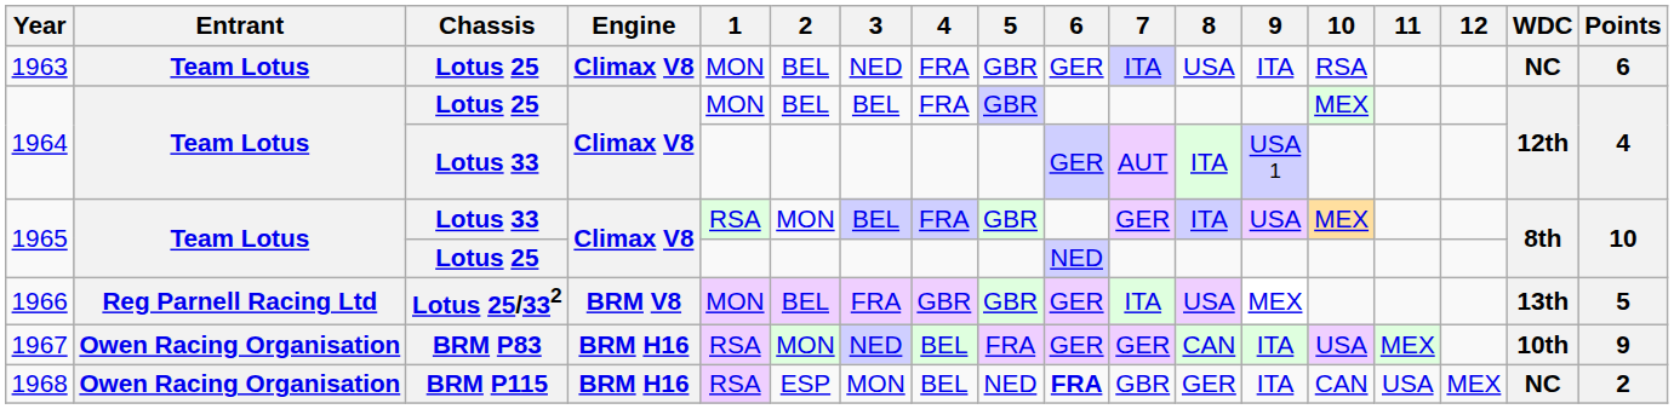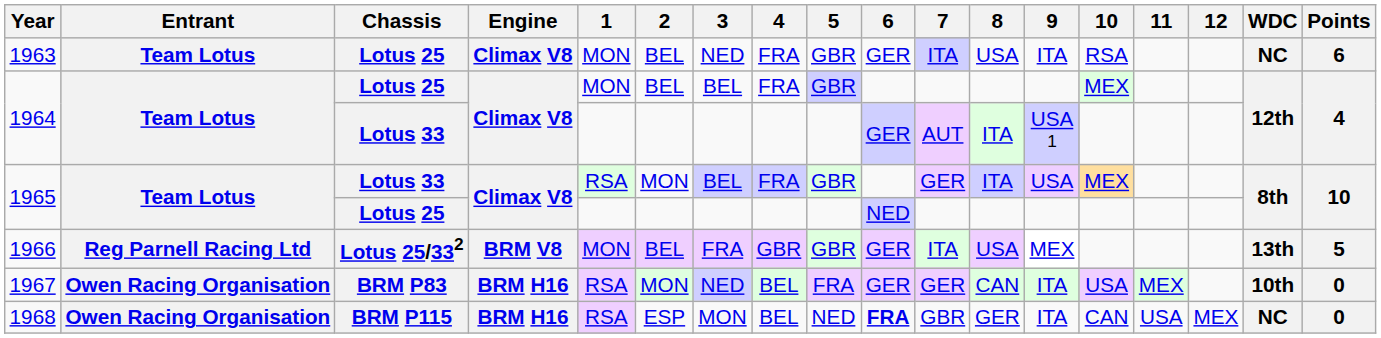 <table class="wikitable" style="text-align:center; font-size:90%">
 <tr>
 <th>Year</th>
 <th>Entrant</th>
 <th>Chassis</th>
 <th>Engine</th>
 <th>1</th>
 <th>2</th>
 <th>3</th>
 <th>4</th>
 <th>5</th>
 <th>6</th>
 <th>7</th>
 <th>8</th>
 <th>9</th>
 <th>10</th>
 <th>11</th>
 <th>12</th>
 <th>WDC</th>
 <th>Points</th>
 </tr>
 <tr>
 <td><a href='#'>1963</a></td>
 <th><a href='#'>Team Lotus</a></th>
 <th><a href='#'>Lotus</a> <a href='#'>25</a></th>
 <th><a href='#'>Climax</a> <a href='#'>V8</a></th>
 <td><a href='#'>MON</a></td>
 <td><a href='#'>BEL</a></td>
 <td><a href='#'>NED</a></td>
 <td><a href='#'>FRA</a></td>
 <td><a href='#'>GBR</a></td>
 <td><a href='#'>GER</a></td>
 <td style="background:#CFCFFF;"><a href='#'>ITA</a><br></td>
 <td><a href='#'>USA</a></td>
 <td><a href='#'>ITA</a></td>
 <td><a href='#'>RSA</a></td>
 <td></td>
 <td></td>
 <th>NC</th>
 <th>6</th>
 </tr>
 <tr>
 <td rowspan="2"><a href='#'>1964</a></td>
 <th rowspan="2"><a href='#'>Team Lotus</a></th>
 <th><a href='#'>Lotus</a> <a href='#'>25</a></th>
 <th rowspan="2"><a href='#'>Climax</a> <a href='#'>V8</a></th>
 <td><a href='#'>MON</a></td>
 <td><a href='#'>BEL</a></td>
 <td><a href='#'>BEL</a></td>
 <td><a href='#'>FRA</a></td>
 <td style="background:#CFCFFF;"><a href='#'>GBR</a><br></td>
 <td></td>
 <td></td>
 <td></td>
 <td></td>
 <td style="background:#DFFFDF;"><a href='#'>MEX</a><br></td>
 <td></td>
 <td></td>
 <th rowspan="2">12th</th>
 <th rowspan="2">4</th>
 </tr>
 <tr>
 <th><a href='#'>Lotus</a> <a href='#'>33</a></th>
 <td></td>
 <td></td>
 <td></td>
 <td></td>
 <td></td>
 <td style="background:#CFCFFF;"><a href='#'>GER</a><br></td>
 <td style="background:#EFCFFF;"><a href='#'>AUT</a><br></td>
 <td style="background:#DFFFDF;"><a href='#'>ITA</a><br></td>
 <td style="background:#CFCFFF;"><a href='#'>USA</a><br><sup>1</sup></td>
 <td></td>
 <td></td>
 <td></td>
 </tr>
 <tr>
 <td rowspan="2"><a href='#'>1965</a></td>
 <th rowspan="2"><a href='#'>Team Lotus</a></th>
 <th><a href='#'>Lotus</a> <a href='#'>33</a></th>
 <th rowspan="2"><a href='#'>Climax</a> <a href='#'>V8</a></th>
 <td style="background:#DFFFDF;"><a href='#'>RSA</a><br></td>
 <td><a href='#'>MON</a></td>
 <td style="background:#CFCFFF;"><a href='#'>BEL</a><br></td>
 <td style="background:#CFCFFF;"><a href='#'>FRA</a><br></td>
 <td style="background:#DFFFDF;"><a href='#'>GBR</a><br></td>
 <td></td>
 <td style="background:#EFCFFF;"><a href='#'>GER</a><br></td>
 <td style="background:#CFCFFF;"><a href='#'>ITA</a><br></td>
 <td style="background:#EFCFFF;"><a href='#'>USA</a> <br></td>
 <td style="background:#FFDF9F;"><a href='#'>MEX</a><br></td>
 <td></td>
 <td></td>
 <th rowspan="2">8th</th>
 <th rowspan="2">10</th>
 </tr>
 <tr>
 <th><a href='#'>Lotus</a> <a href='#'>25</a></th>
 <td></td>
 <td></td>
 <td></td>
 <td></td>
 <td></td>
 <td style="background:#CFCFFF;"><a href='#'>NED</a><br></td>
 <td></td>
 <td></td>
 <td></td>
 <td></td>
 <td></td>
 <td></td>
 </tr>
 <tr>
 <td><a href='#'>1966</a></td>
 <th><a href='#'>Reg Parnell Racing Ltd</a></th>
 <th><a href='#'>Lotus</a> <a href='#'>25</a>/<a href='#'>33</a><sup>2</sup></th>
 <th><a href='#'>BRM</a> <a href='#'>V8</a></th>
 <td style="background:#EFCFFF;"><a href='#'>MON</a><br></td>
 <td style="background:#EFCFFF;"><a href='#'>BEL</a><br></td>
 <td style="background:#EFCFFF;"><a href='#'>FRA</a><br></td>
 <td style="background:#EFCFFF;"><a href='#'>GBR</a><br></td>
 <td style="background:#DFFFDF;"><a href='#'>GBR</a><br></td>
 <td style="background:#EFCFFF;"><a href='#'>GER</a><br></td>
 <td style="background:#DFFFDF;"><a href='#'>ITA</a><br></td>
 <td style="background:#EFCFFF;"><a href='#'>USA</a><br></td>
 <td style="background:#ffffff;"><a href='#'>MEX</a><br></td>
 <td></td>
 <td></td>
 <td></td>
 <th>13th</th>
 <th>5</th>
 </tr>
 <tr>
 <td><a href='#'>1967</a></td>
 <th><a href='#'>Owen Racing Organisation</a></th>
 <th><a href='#'>BRM</a> <a href='#'>P83</a></th>
 <th><a href='#'>BRM</a> <a href='#'>H16</a></th>
 <td style="background:#EFCFFF;"><a href='#'>RSA</a><br></td>
 <td style="background:#DFFFDF;"><a href='#'>MON</a><br></td>
 <td style="background:#CFCFFF;"><a href='#'>NED</a><br></td>
 <td style="background:#DFFFDF;"><a href='#'>BEL</a><br></td>
 <td style="background:#EFCFFF;"><a href='#'>FRA</a><br></td>
 <td style="background:#EFCFFF;"><a href='#'>GER</a><br></td>
 <td style="background:#EFCFFF;"><a href='#'>GER</a><br></td>
 <td style="background:#DFFFDF;"><a href='#'>CAN</a><br></td>
 <td style="background:#DFFFDF;"><a href='#'>ITA</a><br></td>
 <td style="background:#EFCFFF;"><a href='#'>USA</a><br></td>
 <td style="background:#DFFFDF;"><a href='#'>MEX</a><br></td>
 <td></td>
 <th>10th</th>
-<th>9</th>
+<th>0</th>
 </tr>
 <tr>
 <td><a href='#'>1968</a></td>
 <th><a href='#'>Owen Racing Organisation</a></th>
 <th><a href='#'>BRM</a> <a href='#'>P115</a></th>
 <th><a href='#'>BRM</a> <a href='#'>H16</a></th>
 <td style="background:#EFCFFF;"><a href='#'>RSA</a><br></td>
 <td><a href='#'>ESP</a></td>
 <td><a href='#'>MON</a></td>
 <td><a href='#'>BEL</a></td>
 <td><a href='#'>NED</a></td>
 <td><strong><a href='#'>FRA</a></strong></td>
 <td><a href='#'>GBR</a></td>
 <td><a href='#'>GER</a></td>
 <td><a href='#'>ITA</a></td>
 <td><a href='#'>CAN</a></td>
 <td><a href='#'>USA</a></td>
 <td><a href='#'>MEX</a></td>
 <th>NC</th>
-<th>2</th>
+<th>0</th>
 </tr>
 </table>
